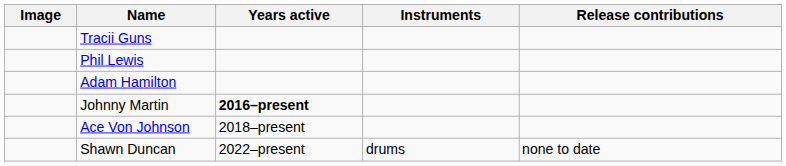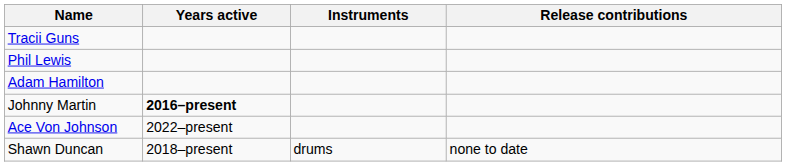 <table class="wikitable" border="1" width=100%>
 <tr>
-<th width="75">Image</th>
 <th width="150">Name</th>
 <th width="160">Years active</th>
 <th width="170">Instruments</th>
 <th>Release contributions</th>
 </tr>
 <tr>
-<td></td>
 <td><a href='#'>Tracii Guns</a><br></td>
 <td></td>
 <td></td>
 <td></td>
 </tr>
 <tr>
-<td></td>
 <td><a href='#'>Phil Lewis</a></td>
 <td></td>
 <td></td>
 <td></td>
 </tr>
 <tr>
-<td></td>
 <td><a href='#'>Adam Hamilton</a></td>
 <td></td>
 <td></td>
 <td></td>
 </tr>
 <tr>
-<td></td>
 <td>Johnny Martin</td>
 <td><strong>2016–present</strong></td>
 <td></td>
 <td></td>
 </tr>
 <tr>
-<td></td>
 <td><a href='#'>Ace Von Johnson</a></td>
-<td>2018–present</td>
+<td>2022–present </td>
 <td></td>
 <td></td>
 </tr>
 <tr>
-<td></td>
 <td>Shawn Duncan</td>
-<td>2022–present </td>
+<td>2018–present</td>
 <td>drums</td>
 <td>none to date</td>
 </tr>
 </table>
